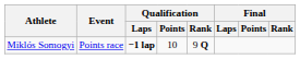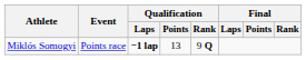 <table class="wikitable" style="font-size:90%">
 <tr>
 <th rowspan=2>Athlete</th>
 <th rowspan=2>Event</th>
 <th colspan=3>Qualification</th>
 <th colspan=3>Final</th>
 </tr>
 <tr style="font-size:95%">
 <th>Laps</th>
 <th>Points</th>
 <th>Rank</th>
 <th>Laps</th>
 <th>Points</th>
 <th>Rank</th>
 </tr>
 <tr align=center>
 <td align=left><a href='#'>Miklós Somogyi</a></td>
 <td align=left><a href='#'>Points race</a></td>
 <td><strong>−1 lap</strong></td>
-<td>10</td>
+<td>13</td>
 <td>9 <strong>Q</strong></td>
 <td colspan=3></td>
 </tr>
 </table>
